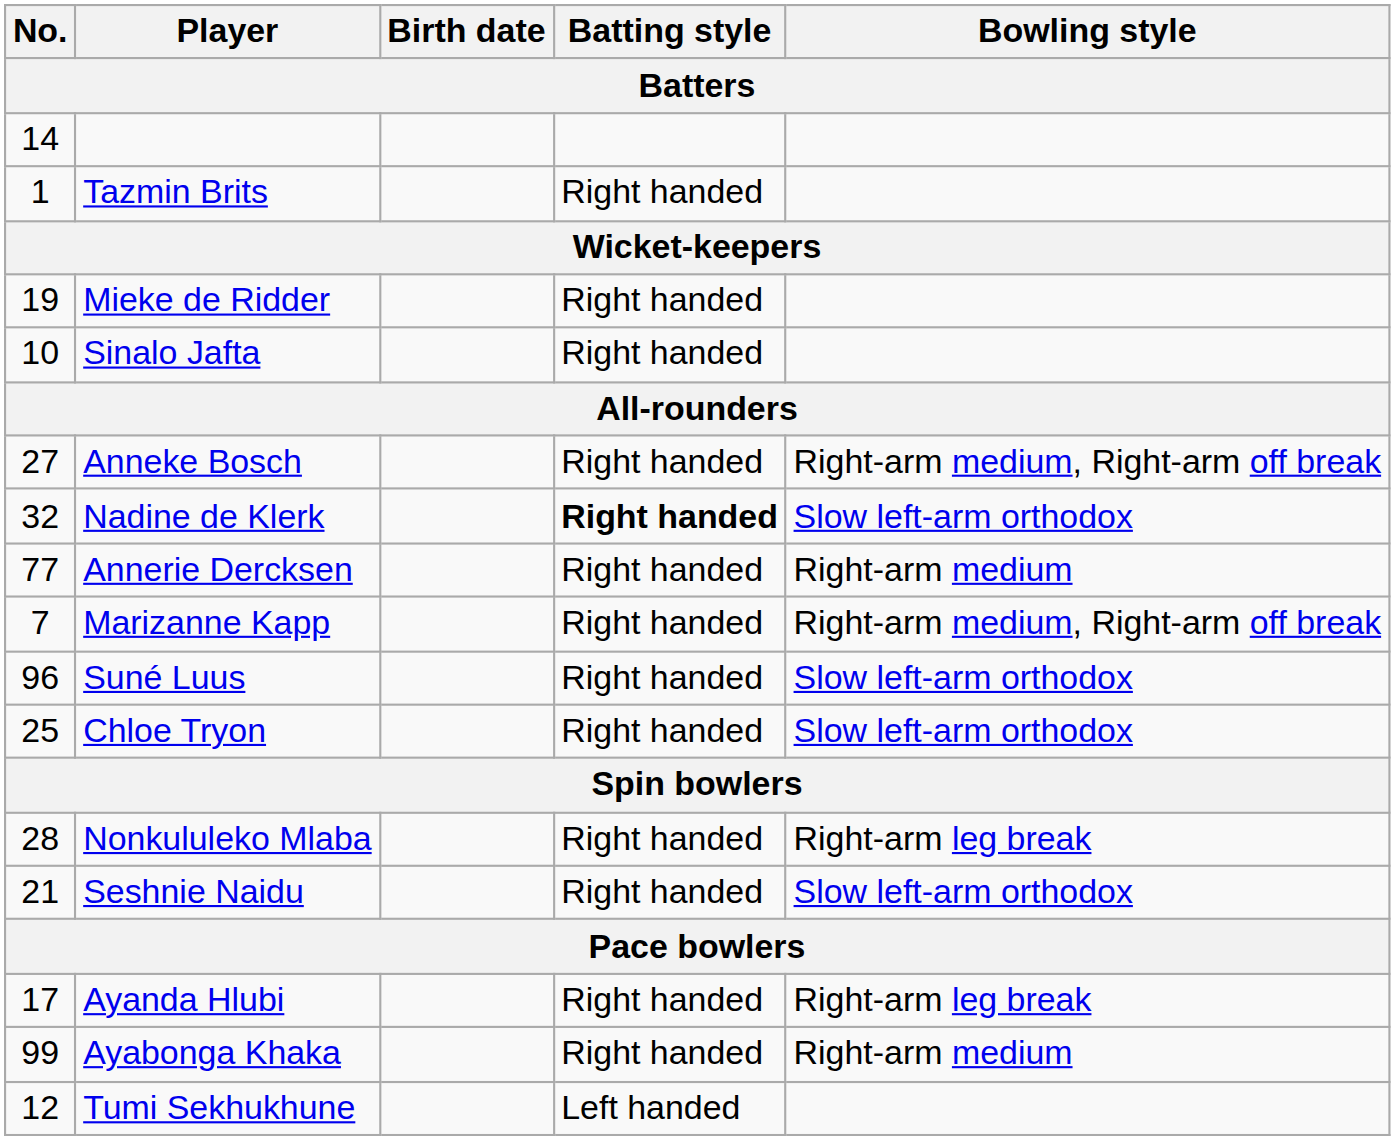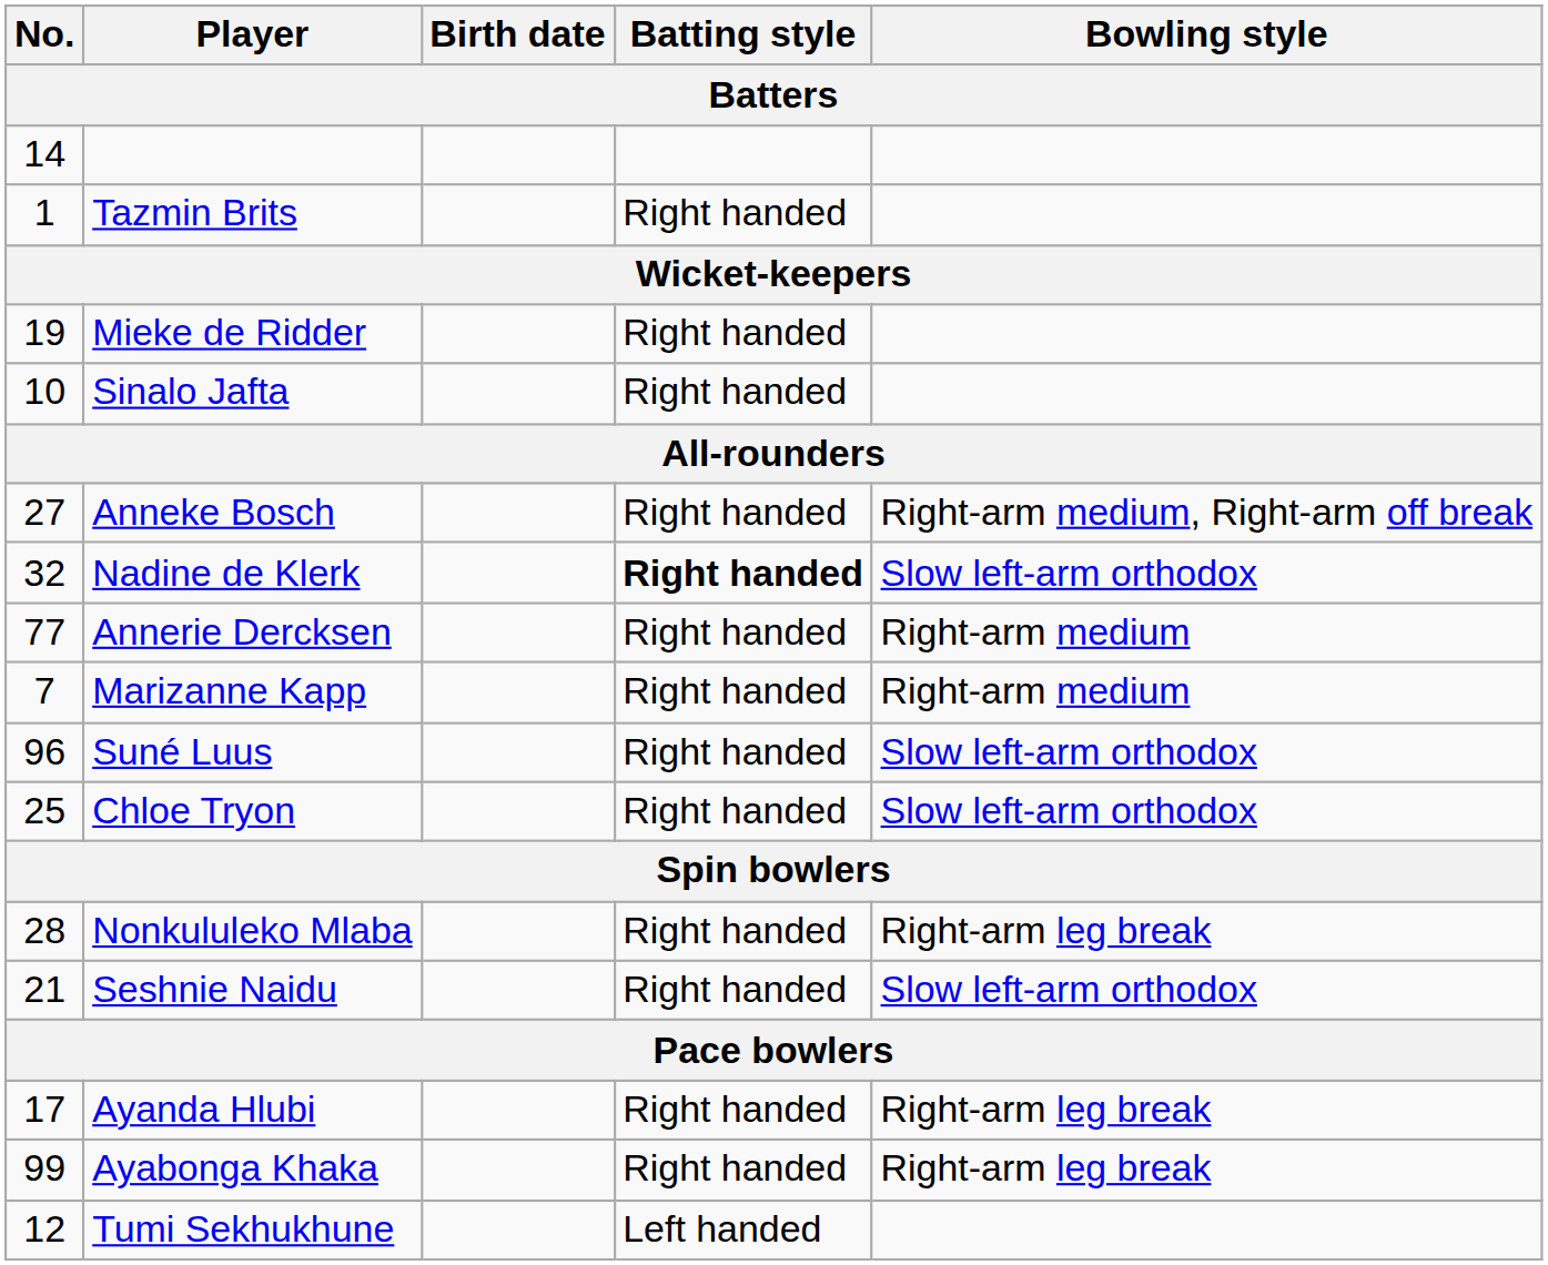 <table class="wikitable sortable hover-highlight">
 <tr>
 <th scope=col>No.</th>
 <th scope=col class=unsortable>Player</th>
 <th scope=col>Birth date</th>
 <th scope=col>Batting style</th>
 <th scope=col>Bowling style</th>
 </tr>
 <tr>
 <th colspan=10>Batters</th>
 </tr>
 <tr>
 <td style="text-align:center;">14</td>
 <td></td>
 <td></td>
 <td></td>
 <td></td>
 </tr>
 <tr>
 <td style="text-align:center;">1</td>
 <td><a href='#'>Tazmin Brits</a></td>
 <td></td>
 <td>Right handed</td>
 <td></td>
 </tr>
 <tr>
 <th colspan=10>Wicket-keepers</th>
 </tr>
 <tr>
 <td style="text-align:center;">19</td>
 <td><a href='#'>Mieke de Ridder</a></td>
 <td></td>
 <td>Right handed</td>
 <td></td>
 </tr>
 <tr>
 <td style="text-align:center;">10</td>
 <td><a href='#'>Sinalo Jafta</a></td>
 <td></td>
 <td>Right handed</td>
 <td></td>
 </tr>
 <tr>
 <th colspan=10>All-rounders</th>
 </tr>
 <tr>
 <td style="text-align:center;">27</td>
 <td><a href='#'>Anneke Bosch</a></td>
 <td></td>
 <td>Right handed</td>
 <td>Right-arm <a href='#'>medium</a>, Right-arm <a href='#'>off break</a></td>
 </tr>
 <tr>
 <td style="text-align:center;">32</td>
 <td><a href='#'>Nadine de Klerk</a></td>
 <td></td>
 <td><strong>Right handed</strong></td>
 <td><a href='#'>Slow left-arm orthodox</a></td>
 </tr>
 <tr>
 <td style="text-align:center;">77</td>
 <td><a href='#'>Annerie Dercksen</a></td>
 <td></td>
 <td>Right handed</td>
 <td>Right-arm <a href='#'>medium</a></td>
 </tr>
 <tr>
 <td style="text-align:center;">7</td>
 <td><a href='#'>Marizanne Kapp</a></td>
 <td></td>
 <td>Right handed</td>
-<td>Right-arm <a href='#'>medium</a>, Right-arm <a href='#'>off break</a></td>
+<td>Right-arm <a href='#'>medium</a></td>
 </tr>
 <tr>
 <td style="text-align:center;">96</td>
 <td><a href='#'>Suné Luus</a></td>
 <td></td>
 <td>Right handed</td>
 <td><a href='#'>Slow left-arm orthodox</a></td>
 </tr>
 <tr>
 <td style="text-align:center;">25</td>
 <td><a href='#'>Chloe Tryon</a></td>
 <td></td>
 <td>Right handed</td>
 <td><a href='#'>Slow left-arm orthodox</a></td>
 </tr>
 <tr>
 <th colspan=10>Spin bowlers</th>
 </tr>
 <tr>
 <td style="text-align:center;">28</td>
 <td><a href='#'>Nonkululeko Mlaba</a></td>
 <td></td>
 <td>Right handed</td>
 <td>Right-arm <a href='#'>leg break</a></td>
 </tr>
 <tr>
 <td style="text-align:center;">21</td>
 <td><a href='#'>Seshnie Naidu</a></td>
 <td></td>
 <td>Right handed</td>
 <td><a href='#'>Slow left-arm orthodox</a></td>
 </tr>
 <tr>
 <th colspan=10>Pace bowlers</th>
 </tr>
 <tr>
 <td style="text-align:center;">17</td>
 <td><a href='#'>Ayanda Hlubi</a></td>
 <td></td>
 <td>Right handed</td>
 <td>Right-arm <a href='#'>leg break</a></td>
 </tr>
 <tr>
 <td style="text-align:center;">99</td>
 <td><a href='#'>Ayabonga Khaka</a></td>
 <td></td>
 <td>Right handed</td>
-<td>Right-arm <a href='#'>medium</a></td>
+<td>Right-arm <a href='#'>leg break</a></td>
 </tr>
 <tr>
 <td style="text-align:center;">12</td>
 <td><a href='#'>Tumi Sekhukhune</a></td>
 <td></td>
 <td>Left handed</td>
 <td></td>
 </tr>
 </table>
